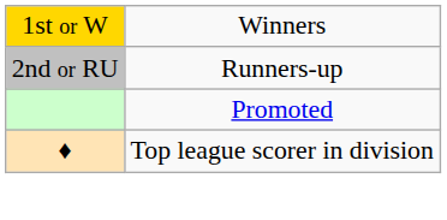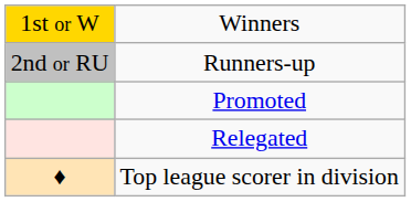 <table class="wikitable" style="text-align:center">
 <tr>
 <td style=background:gold>1st <small>or</small> W</td>
 <td>Winners</td>
 </tr>
 <tr>
 <td style=background:silver>2nd <small>or</small> RU</td>
 <td>Runners-up</td>
 </tr>
 <tr>
 <td style=background:#cfc></td>
 <td><a href='#'>Promoted</a></td>
 </tr>
 <tr>
+<td style=background:MistyRose></td>
+<td><a href='#'>Relegated</a></td>
+</tr>
+<tr>
 <td style=background:moccasin>♦</td>
 <td>Top league scorer in division</td>
 </tr>
 </table>
